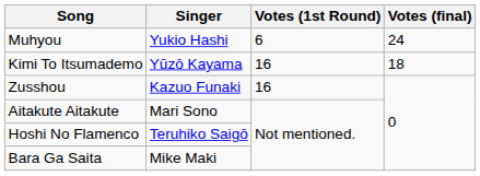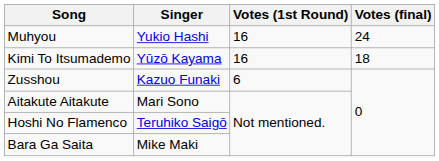 <table class="wikitable">
 <tr>
 <th>Song</th>
 <th>Singer</th>
 <th>Votes (1st Round)</th>
 <th>Votes (final)</th>
 </tr>
 <tr>
 <td>Muhyou</td>
 <td><a href='#'>Yukio Hashi</a></td>
-<td>6</td>
+<td>16</td>
 <td>24</td>
 </tr>
 <tr>
 <td>Kimi To Itsumademo</td>
 <td><a href='#'>Yūzō Kayama</a></td>
 <td>16</td>
 <td>18</td>
 </tr>
 <tr>
 <td>Zusshou</td>
 <td><a href='#'>Kazuo Funaki</a></td>
-<td>16</td>
+<td>6</td>
 <td rowspan=4>0</td>
 </tr>
 <tr>
 <td>Aitakute Aitakute</td>
 <td>Mari Sono</td>
 <td rowspan=3>Not mentioned.</td>
 </tr>
 <tr>
 <td>Hoshi No Flamenco</td>
 <td><a href='#'>Teruhiko Saigō</a></td>
 </tr>
 <tr>
 <td>Bara Ga Saita</td>
 <td>Mike Maki</td>
 </tr>
 </table>
